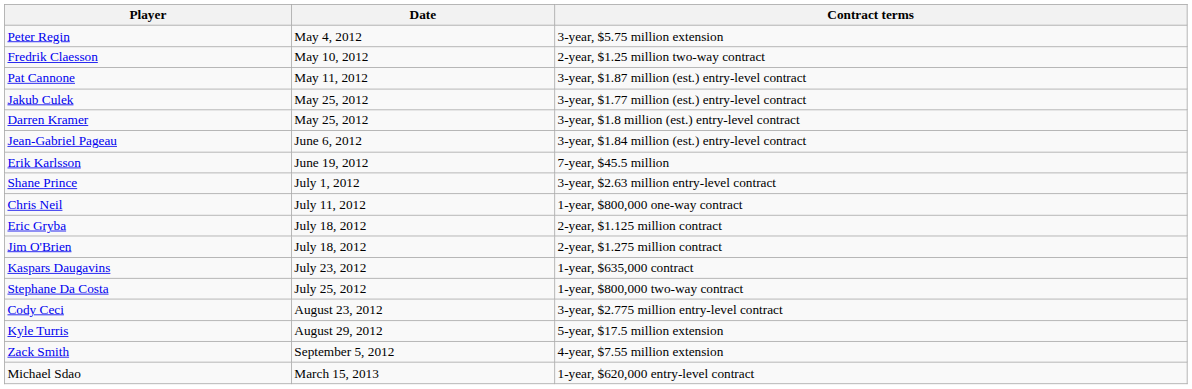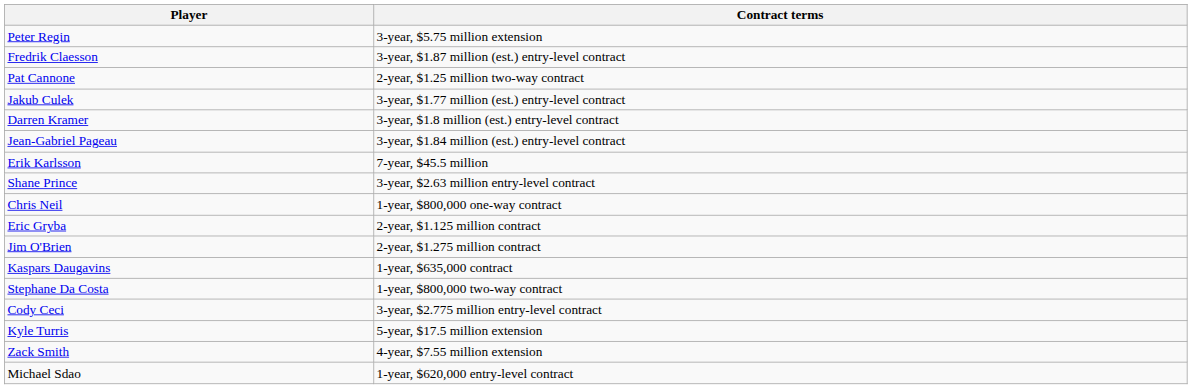 <table class="wikitable" style="width:90%;">
 <tr style="text-align:center; background:#ddd;">
 <th>Player</th>
-<th>Date</th>
 <th>Contract terms</th>
 </tr>
 <tr>
 <td><a href='#'>Peter Regin</a></td>
-<td>May 4, 2012</td>
 <td>3-year, $5.75 million extension</td>
 </tr>
 <tr>
 <td><a href='#'>Fredrik Claesson</a></td>
-<td>May 10, 2012</td>
+<td>3-year, $1.87 million (est.) entry-level contract</td>
+</tr>
+<tr>
+<td><a href='#'>Pat Cannone</a></td>
 <td>2-year, $1.25 million two-way contract</td>
 </tr>
 <tr>
-<td><a href='#'>Pat Cannone</a></td>
-<td>May 11, 2012</td>
-<td>3-year, $1.87 million (est.) entry-level contract</td>
-</tr>
-<tr>
 <td><a href='#'>Jakub Culek</a></td>
-<td>May 25, 2012</td>
 <td>3-year, $1.77 million (est.) entry-level contract</td>
 </tr>
 <tr>
 <td><a href='#'>Darren Kramer</a></td>
-<td>May 25, 2012</td>
 <td>3-year, $1.8 million (est.) entry-level contract</td>
 </tr>
 <tr>
 <td><a href='#'>Jean-Gabriel Pageau</a></td>
-<td>June 6, 2012</td>
 <td>3-year, $1.84 million (est.) entry-level contract</td>
 </tr>
 <tr>
 <td><a href='#'>Erik Karlsson</a></td>
-<td>June 19, 2012</td>
 <td>7-year, $45.5 million</td>
 </tr>
 <tr>
 <td><a href='#'>Shane Prince</a></td>
-<td>July 1, 2012</td>
 <td>3-year, $2.63 million entry-level contract</td>
 </tr>
 <tr>
 <td><a href='#'>Chris Neil</a></td>
-<td>July 11, 2012</td>
 <td>1-year, $800,000 one-way contract</td>
 </tr>
 <tr>
 <td><a href='#'>Eric Gryba</a></td>
-<td>July 18, 2012</td>
 <td>2-year, $1.125 million contract</td>
 </tr>
 <tr>
 <td><a href='#'>Jim O'Brien</a></td>
-<td>July 18, 2012</td>
 <td>2-year, $1.275 million contract</td>
 </tr>
 <tr>
 <td><a href='#'>Kaspars Daugavins</a></td>
-<td>July 23, 2012</td>
 <td>1-year, $635,000 contract</td>
 </tr>
 <tr>
 <td><a href='#'>Stephane Da Costa</a></td>
-<td>July 25, 2012</td>
 <td>1-year, $800,000 two-way contract</td>
 </tr>
 <tr>
 <td><a href='#'>Cody Ceci</a></td>
-<td>August 23, 2012</td>
 <td>3-year, $2.775 million entry-level contract</td>
 </tr>
 <tr>
 <td><a href='#'>Kyle Turris</a></td>
-<td>August 29, 2012</td>
 <td>5-year, $17.5 million extension</td>
 </tr>
 <tr>
 <td><a href='#'>Zack Smith</a></td>
-<td>September 5, 2012</td>
 <td>4-year, $7.55 million extension</td>
 </tr>
 <tr>
 <td>Michael Sdao</td>
-<td>March 15, 2013</td>
 <td>1-year, $620,000 entry-level contract</td>
 </tr>
 </table>
